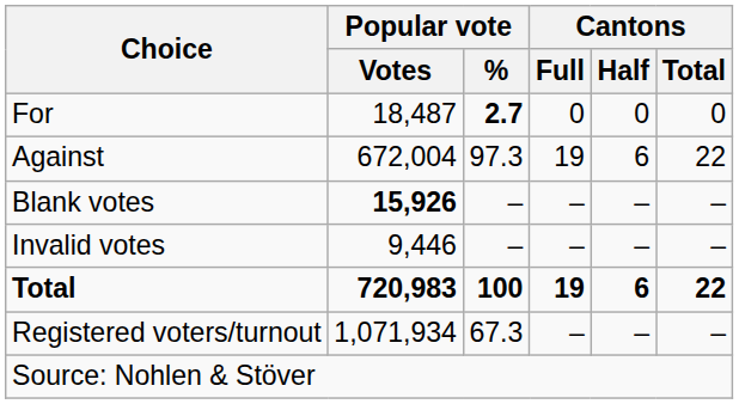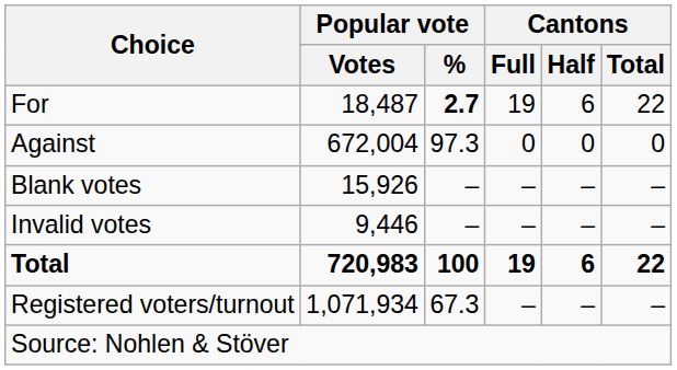 <table class=wikitable style=text-align:right>
 <tr>
 <th rowspan=2>Choice</th>
 <th colspan=2>Popular vote</th>
 <th colspan=3>Cantons</th>
 </tr>
 <tr>
 <th>Votes</th>
 <th>%</th>
 <th>Full</th>
 <th>Half</th>
 <th>Total</th>
 </tr>
 <tr>
 <td align=left>For</td>
 <td>18,487</td>
 <td><strong>2.7</strong></td>
+<td>19</td>
+<td>6</td>
+<td>22</td>
+</tr>
+<tr>
+<td align=left>Against</td>
+<td>672,004</td>
+<td>97.3</td>
 <td>0</td>
 <td>0</td>
 <td>0</td>
 </tr>
 <tr>
-<td align=left>Against</td>
-<td>672,004</td>
-<td>97.3</td>
-<td>19</td>
-<td>6</td>
-<td>22</td>
-</tr>
-<tr>
 <td align=left>Blank votes</td>
-<td><strong>15,926</strong></td>
+<td>15,926</td>
 <td>–</td>
 <td>–</td>
 <td>–</td>
 <td>–</td>
 </tr>
 <tr>
 <td align=left>Invalid votes</td>
 <td>9,446</td>
 <td>–</td>
 <td>–</td>
 <td>–</td>
 <td>–</td>
 </tr>
 <tr>
 <td align=left><strong>Total</strong></td>
 <td><strong>720,983</strong></td>
 <td><strong>100</strong></td>
 <td><strong>19</strong></td>
 <td><strong>6</strong></td>
 <td><strong>22</strong></td>
 </tr>
 <tr>
 <td align=left>Registered voters/turnout</td>
 <td>1,071,934</td>
 <td>67.3</td>
 <td>–</td>
 <td>–</td>
 <td>–</td>
 </tr>
 <tr>
 <td align=left colspan=6>Source: Nohlen & Stöver</td>
 </tr>
 </table>
